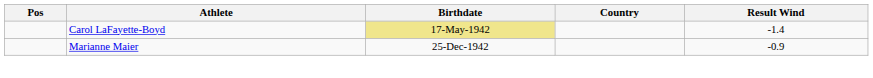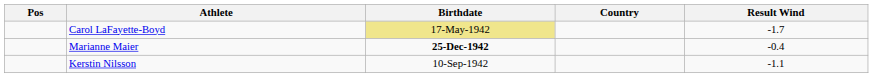 <table class="wikitable"  style="text-align:center; width:65%;">
 <tr>
 <th>Pos</th>
 <th>Athlete</th>
 <th>Birthdate</th>
 <th>Country</th>
 <th>Result Wind</th>
 </tr>
 <tr>
 <td align=center></td>
 <td align=left><a href='#'>Carol LaFayette-Boyd</a></td>
 <td style="background: khaki;">17-May-1942</td>
 <td align=left></td>
-<td> -1.4</td>
+<td> -1.7</td>
 </tr>
 <tr>
 <td align=center></td>
 <td align=left><a href='#'>Marianne Maier</a></td>
-<td>25-Dec-1942</td>
+<td><strong>25-Dec-1942</strong></td>
 <td align=left></td>
-<td> -0.9</td>
+<td> -0.4</td>
+</tr>
+<tr>
+<td align=center></td>
+<td align=left><a href='#'>Kerstin Nilsson</a></td>
+<td>10-Sep-1942</td>
+<td align=left></td>
+<td> -1.1</td>
 </tr>
 </table>
